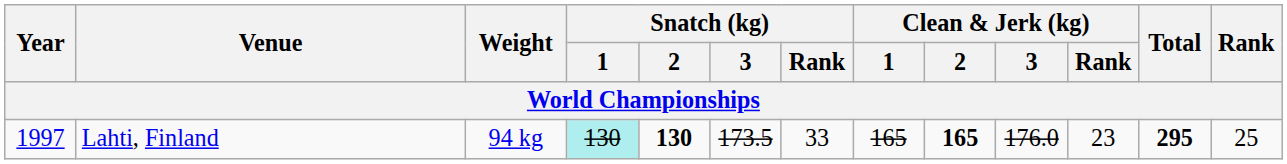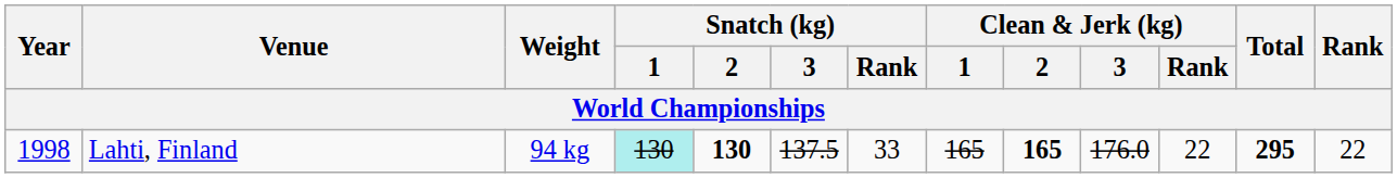 <table class = "wikitable" style="text-align:center;">
 <tr>
 <th rowspan=2 width=40>Year</th>
 <th rowspan=2 width=250>Venue</th>
 <th rowspan=2 width=60>Weight</th>
 <th colspan=4>Snatch (kg)</th>
 <th colspan=4>Clean & Jerk (kg)</th>
 <th rowspan=2 width=40>Total</th>
 <th rowspan=2 width=40>Rank</th>
 </tr>
 <tr>
 <th width=40>1</th>
 <th width=40>2</th>
 <th width=40>3</th>
 <th width=40>Rank</th>
 <th width=40>1</th>
 <th width=40>2</th>
 <th width=40>3</th>
 <th width=40>Rank</th>
 </tr>
 <tr>
 <th colspan=13><a href='#'>World Championships</a></th>
 </tr>
 <tr>
-<td><a href='#'>1997</a></td>
+<td><a href='#'>1998</a></td>
 <td align=left> <a href='#'>Lahti</a>, <a href='#'>Finland</a></td>
 <td><a href='#'>94 kg</a></td>
 <td style="background: paleturquoise;"><s>130</s></td>
 <td><strong>130</strong></td>
-<td><s>173.5</s></td>
+<td><s>137.5</s></td>
 <td>33</td>
 <td><s>165</s></td>
 <td><strong>165</strong></td>
 <td><s>176.0</s></td>
-<td>23</td>
+<td>22</td>
 <td><strong>295</strong></td>
-<td>25</td>
+<td>22</td>
 </tr>
 </table>
